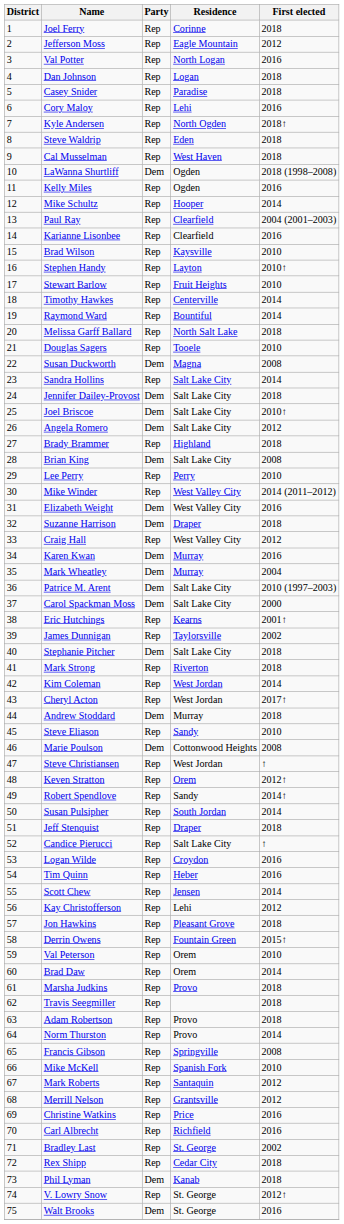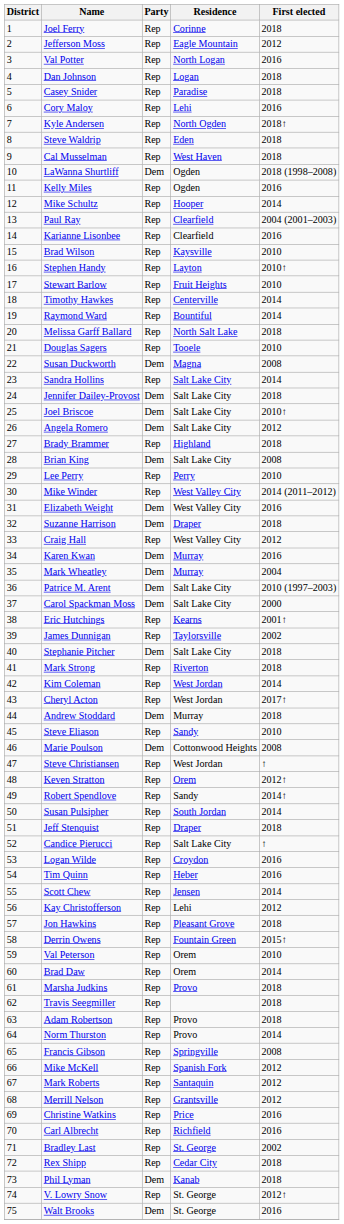 <table class="wikitable sortable">
 <tr>
 <th>District</th>
 <th>Name</th>
 <th>Party</th>
 <th>Residence</th>
 <th>First elected</th>
 </tr>
 <tr>
 <td>1</td>
 <td><a href='#'>Joel Ferry</a></td>
 <td>Rep</td>
 <td><a href='#'>Corinne</a></td>
 <td>2018</td>
 </tr>
 <tr>
 <td>2</td>
 <td><a href='#'>Jefferson Moss</a></td>
 <td>Rep</td>
 <td><a href='#'>Eagle Mountain</a></td>
 <td>2012</td>
 </tr>
 <tr>
 <td>3</td>
 <td><a href='#'>Val Potter</a></td>
 <td>Rep</td>
 <td><a href='#'>North Logan</a></td>
 <td>2016</td>
 </tr>
 <tr>
 <td>4</td>
 <td><a href='#'>Dan Johnson</a></td>
 <td>Rep</td>
 <td><a href='#'>Logan</a></td>
 <td>2018</td>
 </tr>
 <tr>
 <td>5</td>
 <td><a href='#'>Casey Snider</a></td>
 <td>Rep</td>
 <td><a href='#'>Paradise</a></td>
 <td>2018</td>
 </tr>
 <tr>
 <td>6</td>
 <td><a href='#'>Cory Maloy</a></td>
 <td>Rep</td>
 <td><a href='#'>Lehi</a></td>
 <td>2016</td>
 </tr>
 <tr>
 <td>7</td>
 <td><a href='#'>Kyle Andersen</a></td>
 <td>Rep</td>
 <td><a href='#'>North Ogden</a></td>
 <td>2018↑</td>
 </tr>
 <tr>
 <td>8</td>
 <td><a href='#'>Steve Waldrip</a></td>
 <td>Rep</td>
 <td><a href='#'>Eden</a></td>
 <td>2018</td>
 </tr>
 <tr>
 <td>9</td>
 <td><a href='#'>Cal Musselman</a></td>
 <td>Rep</td>
 <td><a href='#'>West Haven</a></td>
 <td>2018</td>
 </tr>
 <tr>
 <td>10</td>
 <td><a href='#'>LaWanna Shurtliff</a></td>
 <td>Dem</td>
 <td>Ogden</td>
 <td>2018 (1998–2008)</td>
 </tr>
 <tr>
 <td>11</td>
 <td><a href='#'>Kelly Miles</a></td>
 <td>Rep</td>
 <td>Ogden</td>
 <td>2016</td>
 </tr>
 <tr>
 <td>12</td>
 <td><a href='#'>Mike Schultz</a></td>
 <td>Rep</td>
 <td><a href='#'>Hooper</a></td>
 <td>2014</td>
 </tr>
 <tr>
 <td>13</td>
 <td><a href='#'>Paul Ray</a></td>
 <td>Rep</td>
 <td><a href='#'>Clearfield</a></td>
 <td>2004 (2001–2003)</td>
 </tr>
 <tr>
 <td>14</td>
 <td><a href='#'>Karianne Lisonbee</a></td>
 <td>Rep</td>
 <td>Clearfield</td>
 <td>2016</td>
 </tr>
 <tr>
 <td>15</td>
 <td><a href='#'>Brad Wilson</a></td>
 <td>Rep</td>
 <td><a href='#'>Kaysville</a></td>
 <td>2010</td>
 </tr>
 <tr>
 <td>16</td>
 <td><a href='#'>Stephen Handy</a></td>
 <td>Rep</td>
 <td><a href='#'>Layton</a></td>
 <td>2010↑</td>
 </tr>
 <tr>
 <td>17</td>
 <td><a href='#'>Stewart Barlow</a></td>
 <td>Rep</td>
 <td><a href='#'>Fruit Heights</a></td>
 <td>2010</td>
 </tr>
 <tr>
 <td>18</td>
 <td><a href='#'>Timothy Hawkes</a></td>
 <td>Rep</td>
 <td><a href='#'>Centerville</a></td>
 <td>2014</td>
 </tr>
 <tr>
 <td>19</td>
 <td><a href='#'>Raymond Ward</a></td>
 <td>Rep</td>
 <td><a href='#'>Bountiful</a></td>
 <td>2014</td>
 </tr>
 <tr>
 <td>20</td>
 <td><a href='#'>Melissa Garff Ballard</a></td>
 <td>Rep</td>
 <td><a href='#'>North Salt Lake</a></td>
 <td>2018</td>
 </tr>
 <tr>
 <td>21</td>
 <td><a href='#'>Douglas Sagers</a></td>
 <td>Rep</td>
 <td><a href='#'>Tooele</a></td>
 <td>2010</td>
 </tr>
 <tr>
 <td>22</td>
 <td><a href='#'>Susan Duckworth</a></td>
 <td>Dem</td>
 <td><a href='#'>Magna</a></td>
 <td>2008</td>
 </tr>
 <tr>
 <td>23</td>
 <td><a href='#'>Sandra Hollins</a></td>
 <td>Rep</td>
 <td><a href='#'>Salt Lake City</a></td>
 <td>2014</td>
 </tr>
 <tr>
 <td>24</td>
 <td><a href='#'>Jennifer Dailey-Provost</a></td>
 <td>Dem</td>
 <td>Salt Lake City</td>
 <td>2018</td>
 </tr>
 <tr>
 <td>25</td>
 <td><a href='#'>Joel Briscoe</a></td>
 <td>Dem</td>
 <td>Salt Lake City</td>
 <td>2010↑</td>
 </tr>
 <tr>
 <td>26</td>
 <td><a href='#'>Angela Romero</a></td>
 <td>Dem</td>
 <td>Salt Lake City</td>
 <td>2012</td>
 </tr>
 <tr>
 <td>27</td>
 <td><a href='#'>Brady Brammer</a></td>
 <td>Rep</td>
 <td><a href='#'>Highland</a></td>
 <td>2018</td>
 </tr>
 <tr>
 <td>28</td>
 <td><a href='#'>Brian King</a></td>
 <td>Dem</td>
 <td>Salt Lake City</td>
 <td>2008</td>
 </tr>
 <tr>
 <td>29</td>
 <td><a href='#'>Lee Perry</a></td>
 <td>Rep</td>
 <td><a href='#'>Perry</a></td>
 <td>2010</td>
 </tr>
 <tr>
 <td>30</td>
 <td><a href='#'>Mike Winder</a></td>
 <td>Rep</td>
 <td><a href='#'>West Valley City</a></td>
 <td>2014 (2011–2012)</td>
 </tr>
 <tr>
 <td>31</td>
 <td><a href='#'>Elizabeth Weight</a></td>
 <td>Dem</td>
 <td>West Valley City</td>
 <td>2016</td>
 </tr>
 <tr>
 <td>32</td>
 <td><a href='#'>Suzanne Harrison</a></td>
 <td>Dem</td>
 <td><a href='#'>Draper</a></td>
 <td>2018</td>
 </tr>
 <tr>
 <td>33</td>
 <td><a href='#'>Craig Hall</a></td>
 <td>Rep</td>
 <td>West Valley City</td>
 <td>2012</td>
 </tr>
 <tr>
 <td>34</td>
 <td><a href='#'>Karen Kwan</a></td>
 <td>Dem</td>
 <td><a href='#'>Murray</a></td>
 <td>2016</td>
 </tr>
 <tr>
 <td>35</td>
 <td><a href='#'>Mark Wheatley</a></td>
 <td>Dem</td>
 <td><a href='#'>Murray</a></td>
 <td>2004</td>
 </tr>
 <tr>
 <td>36</td>
 <td><a href='#'>Patrice M. Arent</a></td>
 <td>Dem</td>
 <td>Salt Lake City</td>
 <td>2010 (1997–2003)</td>
 </tr>
 <tr>
 <td>37</td>
 <td><a href='#'>Carol Spackman Moss</a></td>
 <td>Dem</td>
 <td>Salt Lake City</td>
 <td>2000</td>
 </tr>
 <tr>
 <td>38</td>
 <td><a href='#'>Eric Hutchings</a></td>
 <td>Rep</td>
 <td><a href='#'>Kearns</a></td>
 <td>2001↑</td>
 </tr>
 <tr>
 <td>39</td>
 <td><a href='#'>James Dunnigan</a></td>
 <td>Rep</td>
 <td><a href='#'>Taylorsville</a></td>
 <td>2002</td>
 </tr>
 <tr>
 <td>40</td>
 <td><a href='#'>Stephanie Pitcher</a></td>
 <td>Dem</td>
 <td>Salt Lake City</td>
 <td>2018</td>
 </tr>
 <tr>
 <td>41</td>
 <td><a href='#'>Mark Strong</a></td>
 <td>Rep</td>
 <td><a href='#'>Riverton</a></td>
 <td>2018</td>
 </tr>
 <tr>
 <td>42</td>
 <td><a href='#'>Kim Coleman</a></td>
 <td>Rep</td>
 <td><a href='#'>West Jordan</a></td>
 <td>2014</td>
 </tr>
 <tr>
 <td>43</td>
 <td><a href='#'>Cheryl Acton</a></td>
 <td>Rep</td>
 <td>West Jordan</td>
 <td>2017↑</td>
 </tr>
 <tr>
 <td>44</td>
 <td><a href='#'>Andrew Stoddard</a></td>
 <td>Dem</td>
 <td>Murray</td>
 <td>2018</td>
 </tr>
 <tr>
 <td>45</td>
 <td><a href='#'>Steve Eliason</a></td>
 <td>Rep</td>
 <td><a href='#'>Sandy</a></td>
 <td>2010</td>
 </tr>
 <tr>
 <td>46</td>
 <td><a href='#'>Marie Poulson</a></td>
 <td>Dem</td>
 <td>Cottonwood Heights</td>
 <td>2008</td>
 </tr>
 <tr>
 <td>47</td>
 <td><a href='#'>Steve Christiansen</a></td>
 <td>Rep</td>
 <td>West Jordan</td>
 <td>↑</td>
 </tr>
 <tr>
 <td>48</td>
 <td><a href='#'>Keven Stratton</a></td>
 <td>Rep</td>
 <td><a href='#'>Orem</a></td>
 <td>2012↑</td>
 </tr>
 <tr>
 <td>49</td>
 <td><a href='#'>Robert Spendlove</a></td>
 <td>Rep</td>
 <td>Sandy</td>
 <td>2014↑</td>
 </tr>
 <tr>
 <td>50</td>
 <td><a href='#'>Susan Pulsipher</a></td>
 <td>Rep</td>
 <td><a href='#'>South Jordan</a></td>
 <td>2014</td>
 </tr>
 <tr>
 <td>51</td>
 <td><a href='#'>Jeff Stenquist</a></td>
 <td>Rep</td>
 <td><a href='#'>Draper</a></td>
 <td>2018</td>
 </tr>
 <tr>
 <td>52</td>
 <td><a href='#'>Candice Pierucci</a></td>
 <td>Rep</td>
 <td>Salt Lake City</td>
 <td>↑</td>
 </tr>
 <tr>
 <td>53</td>
 <td><a href='#'>Logan Wilde</a></td>
 <td>Rep</td>
 <td><a href='#'>Croydon</a></td>
 <td>2016</td>
 </tr>
 <tr>
 <td>54</td>
 <td><a href='#'>Tim Quinn</a></td>
 <td>Rep</td>
 <td><a href='#'>Heber</a></td>
 <td>2016</td>
 </tr>
 <tr>
 <td>55</td>
 <td><a href='#'>Scott Chew</a></td>
 <td>Rep</td>
 <td><a href='#'>Jensen</a></td>
 <td>2014</td>
 </tr>
 <tr>
 <td>56</td>
 <td><a href='#'>Kay Christofferson</a></td>
 <td>Rep</td>
 <td>Lehi</td>
 <td>2012</td>
 </tr>
 <tr>
 <td>57</td>
 <td><a href='#'>Jon Hawkins</a></td>
 <td>Rep</td>
 <td><a href='#'>Pleasant Grove</a></td>
 <td>2018</td>
 </tr>
 <tr>
 <td>58</td>
 <td><a href='#'>Derrin Owens</a></td>
 <td>Rep</td>
 <td><a href='#'>Fountain Green</a></td>
 <td>2015↑</td>
 </tr>
 <tr>
 <td>59</td>
 <td><a href='#'>Val Peterson</a></td>
 <td>Rep</td>
 <td>Orem</td>
 <td>2010</td>
 </tr>
 <tr>
 <td>60</td>
 <td><a href='#'>Brad Daw</a></td>
 <td>Rep</td>
 <td>Orem</td>
 <td>2014</td>
 </tr>
 <tr>
 <td>61</td>
 <td><a href='#'>Marsha Judkins</a></td>
 <td>Rep</td>
 <td><a href='#'>Provo</a></td>
 <td>2018</td>
 </tr>
 <tr>
 <td>62</td>
 <td><a href='#'>Travis Seegmiller</a></td>
 <td>Rep</td>
 <td></td>
 <td>2018</td>
 </tr>
 <tr>
 <td>63</td>
 <td><a href='#'>Adam Robertson</a></td>
 <td>Rep</td>
 <td>Provo</td>
 <td>2018</td>
 </tr>
 <tr>
 <td>64</td>
 <td><a href='#'>Norm Thurston</a></td>
 <td>Rep</td>
 <td>Provo</td>
 <td>2014</td>
 </tr>
 <tr>
 <td>65</td>
 <td><a href='#'>Francis Gibson</a></td>
 <td>Rep</td>
 <td><a href='#'>Springville</a></td>
 <td>2008</td>
 </tr>
 <tr>
 <td>66</td>
 <td><a href='#'>Mike McKell</a></td>
 <td>Rep</td>
 <td><a href='#'>Spanish Fork</a></td>
-<td>2010</td>
+<td>2012</td>
 </tr>
 <tr>
 <td>67</td>
 <td><a href='#'>Mark Roberts</a></td>
 <td>Rep</td>
 <td><a href='#'>Santaquin</a></td>
 <td>2012</td>
 </tr>
 <tr>
 <td>68</td>
 <td><a href='#'>Merrill Nelson</a></td>
 <td>Rep</td>
 <td><a href='#'>Grantsville</a></td>
 <td>2012</td>
 </tr>
 <tr>
 <td>69</td>
 <td><a href='#'>Christine Watkins</a></td>
 <td>Rep</td>
 <td><a href='#'>Price</a></td>
 <td>2016</td>
 </tr>
 <tr>
 <td>70</td>
 <td><a href='#'>Carl Albrecht</a></td>
 <td>Rep</td>
 <td><a href='#'>Richfield</a></td>
 <td>2016</td>
 </tr>
 <tr>
 <td>71</td>
 <td><a href='#'>Bradley Last</a></td>
 <td>Rep</td>
 <td><a href='#'>St. George</a></td>
 <td>2002</td>
 </tr>
 <tr>
 <td>72</td>
 <td><a href='#'>Rex Shipp</a></td>
 <td>Rep</td>
 <td><a href='#'>Cedar City</a></td>
 <td>2018</td>
 </tr>
 <tr>
 <td>73</td>
 <td><a href='#'>Phil Lyman</a></td>
 <td>Dem</td>
 <td><a href='#'>Kanab</a></td>
 <td>2018</td>
 </tr>
 <tr>
 <td>74</td>
 <td><a href='#'>V. Lowry Snow</a></td>
 <td>Rep</td>
 <td>St. George</td>
 <td>2012↑</td>
 </tr>
 <tr>
 <td>75</td>
 <td><a href='#'>Walt Brooks</a></td>
 <td>Dem</td>
 <td>St. George</td>
 <td>2016</td>
 </tr>
 <tr>
 </tr>
 </table>
